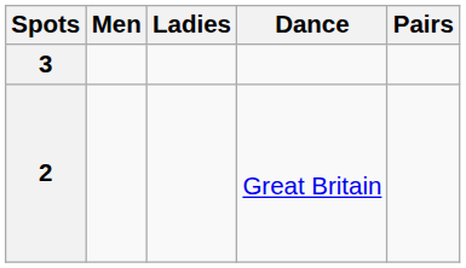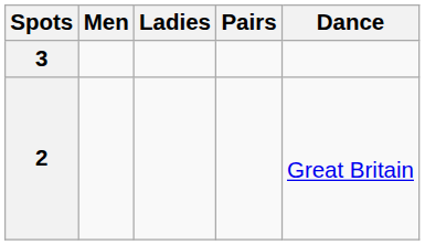 <table class="wikitable">
 <tr>
 <th>Spots</th>
 <th>Men</th>
 <th>Ladies</th>
+<th>Pairs</th>
 <th>Dance</th>
-<th>Pairs</th>
 </tr>
 <tr>
 <th>3</th>
 <td valign=top> <br> </td>
 <td valign=top></td>
 <td valign=top> <br> </td>
 <td valign=top> <br> </td>
 </tr>
 <tr>
 <th>2</th>
 <td valign=top> <br>  <br>  <br>  <br>  <br> </td>
 <td valign=top> <br>  <br>  <br>  <br>  <br>  <br> </td>
+<td valign=top> <br>  <br>  <br> </td>
 <td valign=top> <br>  <br>  <br>  <a href='#'>Great Britain</a></td>
-<td valign=top> <br>  <br>  <br> </td>
 </tr>
 </table>
